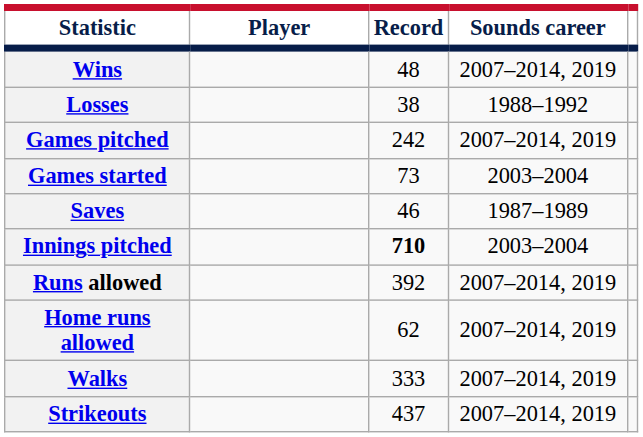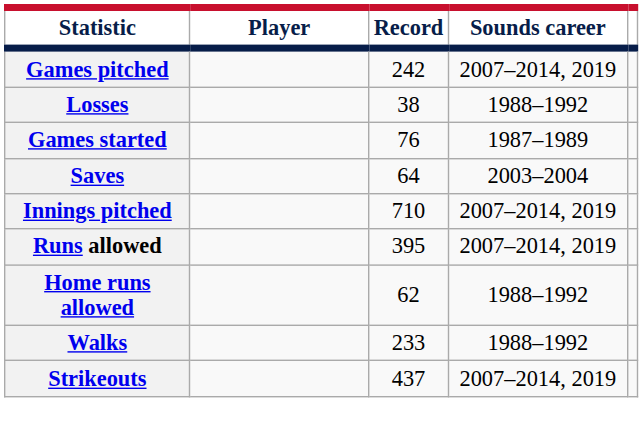 <table class="sortable wikitable plainrowheaders" style="text-align:center">
 <tr>
 <th width="125px" scope="col" style="background-color:#ffffff; border-top:#c8102e 5px solid; border-bottom:#071d49 5px solid; color:#071d49">Statistic</th>
 <th width="120px" scope="col" style="background-color:#ffffff; border-top:#c8102e 5px solid; border-bottom:#071d49 5px solid; color:#071d49">Player</th>
 <th width="50px" class="unsortable" scope="col" style="background-color:#ffffff; border-top:#c8102e 5px solid; border-bottom:#071d49 5px solid; color:#071d49">Record</th>
 <th width="120px" scope="col" style="background-color:#ffffff; border-top:#c8102e 5px solid; border-bottom:#071d49 5px solid; color:#071d49">Sounds career</th>
 <th class="unsortable" scope="col" style="background-color:#ffffff; border-top:#c8102e 5px solid; border-bottom:#071d49 5px solid; color:#071d49"></th>
 </tr>
 <tr>
-<th scope="row" style="text-align:center"><a href='#'>Wins</a></th>
+<th scope="row" style="text-align:center"><a href='#'>Games pitched</a></th>
 <td></td>
-<td>48</td>
+<td>242</td>
 <td>2007–2014, 2019</td>
 <td></td>
 </tr>
 <tr>
 <th scope="row" style="text-align:center"><a href='#'>Losses</a></th>
 <td></td>
 <td>38</td>
 <td>1988–1992</td>
 <td></td>
 </tr>
 <tr>
-<th scope="row" style="text-align:center"><a href='#'>Games pitched</a></th>
-<td></td>
-<td>242</td>
-<td>2007–2014, 2019</td>
-<td></td>
-</tr>
-<tr>
 <th scope="row" style="text-align:center"><a href='#'>Games started</a></th>
 <td></td>
-<td>73</td>
-<td>2003–2004</td>
+<td>76</td>
+<td>1987–1989</td>
 <td></td>
 </tr>
 <tr>
 <th scope="row" style="text-align:center"><a href='#'>Saves</a></th>
 <td></td>
-<td>46</td>
-<td>1987–1989</td>
+<td>64</td>
+<td>2003–2004</td>
 <td></td>
 </tr>
 <tr>
 <th scope="row" style="text-align:center"><a href='#'>Innings pitched</a></th>
 <td></td>
-<td><strong>710</strong></td>
-<td>2003–2004</td>
+<td>710</td>
+<td>2007–2014, 2019</td>
 <td></td>
 </tr>
 <tr>
 <th scope="row" style="text-align:center"><a href='#'>Runs</a> allowed</th>
 <td></td>
-<td>392</td>
+<td>395</td>
 <td>2007–2014, 2019</td>
 <td></td>
 </tr>
 <tr>
 <th scope="row" style="text-align:center"><a href='#'>Home runs allowed</a></th>
 <td></td>
 <td>62</td>
-<td>2007–2014, 2019</td>
+<td>1988–1992</td>
 <td></td>
 </tr>
 <tr>
 <th scope="row" style="text-align:center"><a href='#'>Walks</a></th>
 <td></td>
-<td>333</td>
-<td>2007–2014, 2019</td>
+<td>233</td>
+<td>1988–1992</td>
 <td></td>
 </tr>
 <tr>
 <th scope="row" style="text-align:center"><a href='#'>Strikeouts</a></th>
 <td></td>
 <td>437</td>
 <td>2007–2014, 2019</td>
 <td></td>
 </tr>
 </table>
